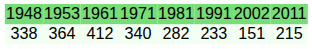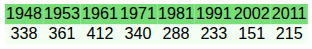 <table align="center" cellspacing="0" style="background:#f3fff3">
 <tr bgcolor="#77dd77">
 <td align="center">1948</td>
 <td align="center">1953</td>
 <td align="center">1961</td>
 <td align="center">1971</td>
 <td align="center">1981</td>
 <td align="center">1991</td>
 <td align="center">2002</td>
 <td align="center">2011</td>
 </tr>
 <tr>
 <td align="center">338</td>
-<td align="center">364</td>
+<td align="center">361</td>
 <td align="center">412</td>
 <td align="center">340</td>
-<td align="center">282</td>
+<td align="center">288</td>
 <td align="center">233</td>
 <td align="center">151</td>
 <td align="center">215</td>
 </tr>
 </table>
